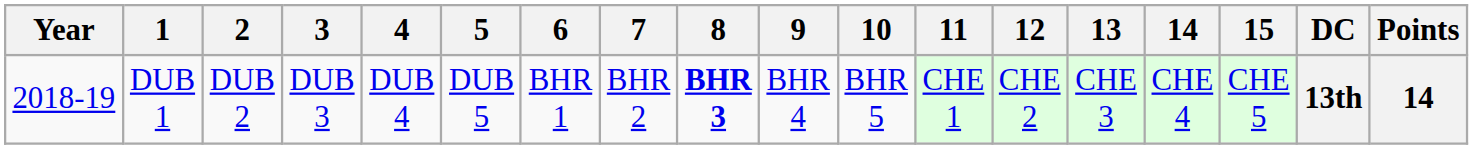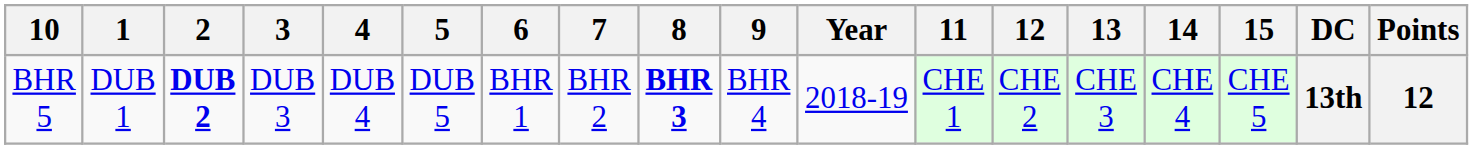 <table class="wikitable" style="text-align:center; font-size:85%">
 <tr>
-<th>Year</th>
+<th>10</th>
 <th>1</th>
 <th>2</th>
 <th>3</th>
 <th>4</th>
 <th>5</th>
 <th>6</th>
 <th>7</th>
 <th>8</th>
 <th>9</th>
-<th>10</th>
+<th>Year</th>
 <th>11</th>
 <th>12</th>
 <th>13</th>
 <th>14</th>
 <th>15</th>
 <th>DC</th>
 <th>Points</th>
 </tr>
 <tr>
-<td nowrap><a href='#'>2018-19</a></td>
+<td><a href='#'>BHR<br>5</a></td>
 <td><a href='#'>DUB<br>1</a></td>
-<td><a href='#'>DUB<br>2</a></td>
+<td><strong><a href='#'>DUB<br>2</a></strong></td>
 <td><a href='#'>DUB<br>3</a></td>
 <td><a href='#'>DUB<br>4</a></td>
 <td><a href='#'>DUB<br>5</a></td>
 <td><a href='#'>BHR<br>1</a></td>
 <td><a href='#'>BHR<br>2</a></td>
 <td><strong><a href='#'>BHR<br>3</a></strong></td>
 <td><a href='#'>BHR<br>4</a></td>
-<td><a href='#'>BHR<br>5</a></td>
+<td nowrap><a href='#'>2018-19</a></td>
 <td style="background:#DFFFDF;"><a href='#'>CHE<br>1</a><br></td>
 <td style="background:#DFFFDF;"><a href='#'>CHE<br>2</a><br></td>
 <td style="background:#DFFFDF;"><a href='#'>CHE<br>3</a><br></td>
 <td style="background:#DFFFDF;"><a href='#'>CHE<br>4</a><br></td>
 <td style="background:#DFFFDF;"><a href='#'>CHE<br>5</a><br></td>
 <th>13th</th>
-<th>14</th>
+<th>12</th>
 </tr>
 </table>
